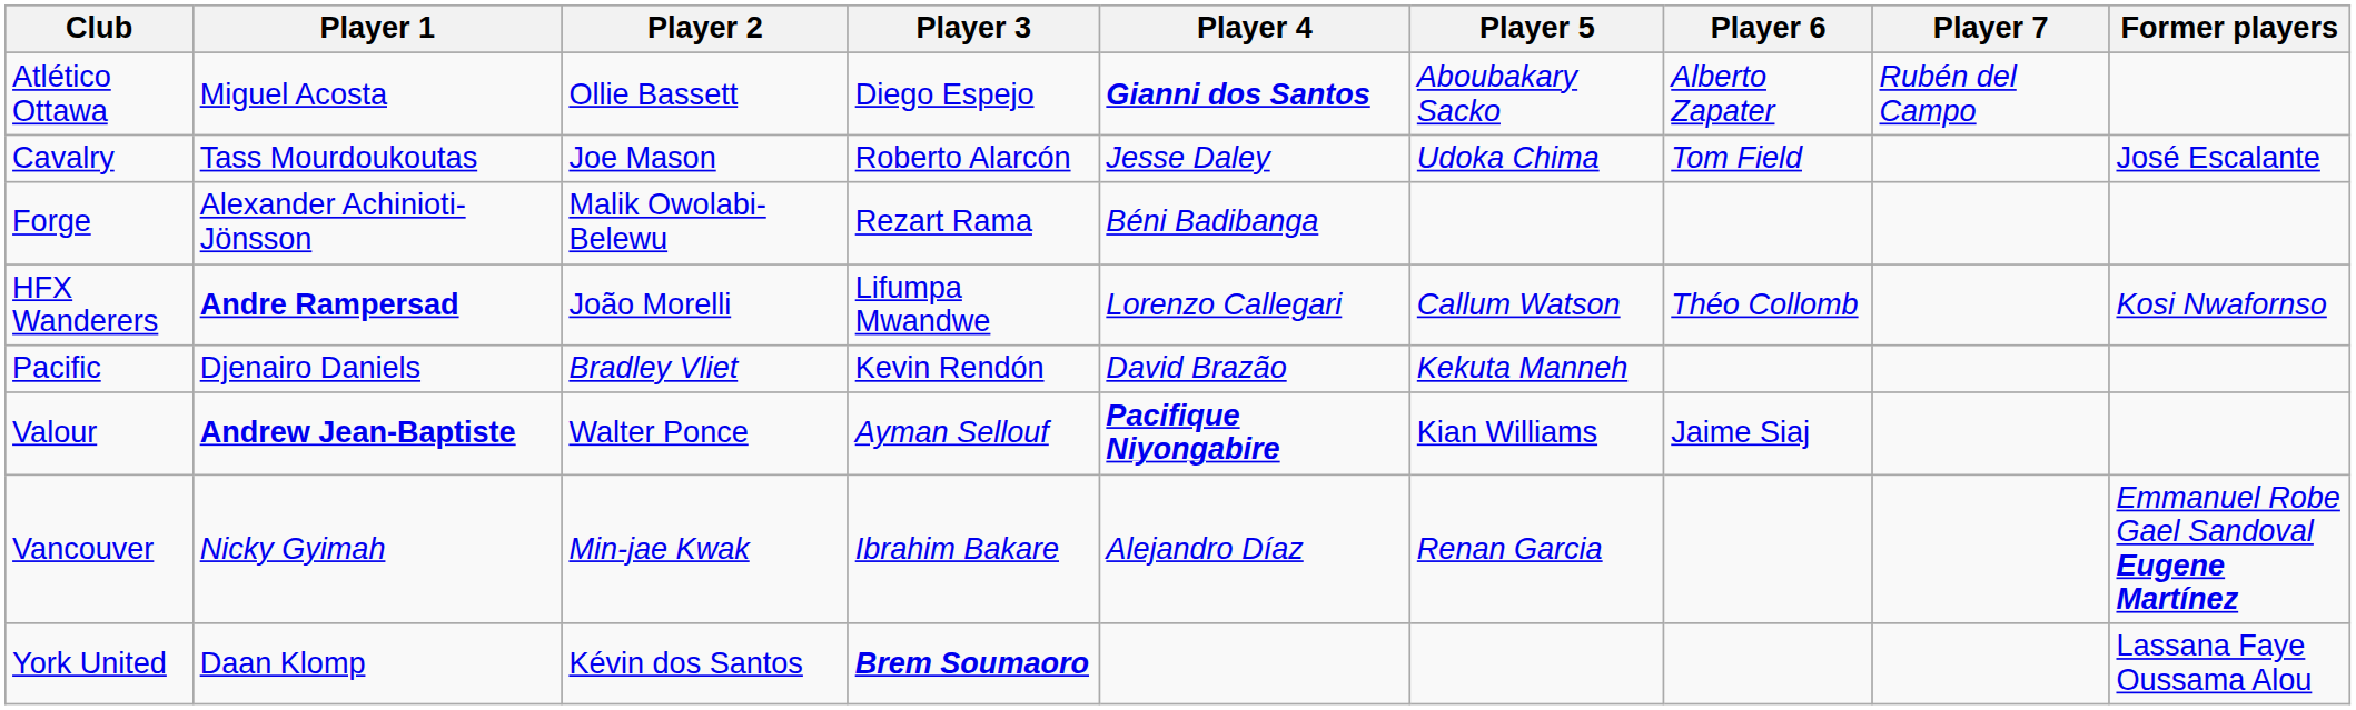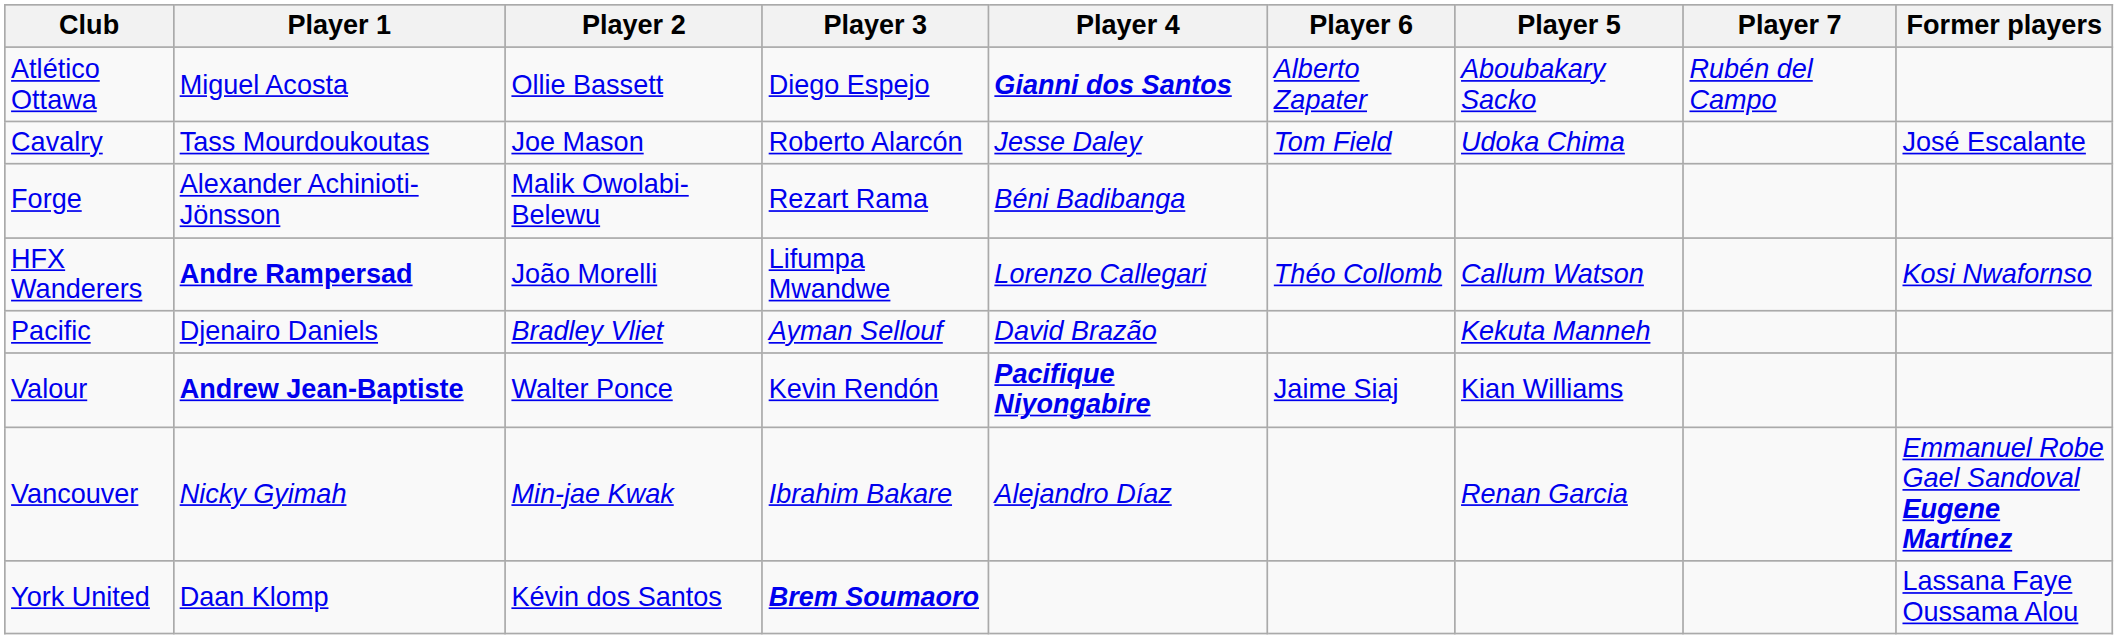 <table class="wikitable">
 <tr>
 <th style="width:8%">Club</th>
 <th>Player 1</th>
 <th>Player 2</th>
 <th>Player 3</th>
 <th>Player 4</th>
+<th>Player 6</th>
 <th>Player 5</th>
-<th>Player 6</th>
 <th>Player 7</th>
 <th>Former players</th>
 </tr>
 <tr>
 <td><a href='#'>Atlético Ottawa</a></td>
 <td> <a href='#'>Miguel Acosta</a></td>
 <td> <a href='#'>Ollie Bassett</a></td>
 <td> <a href='#'>Diego Espejo</a></td>
 <td> <strong><em><a href='#'>Gianni dos Santos</a></em></strong></td>
+<td> <em><a href='#'>Alberto Zapater</a></em></td>
 <td> <em><a href='#'>Aboubakary Sacko</a></em></td>
-<td> <em><a href='#'>Alberto Zapater</a></em></td>
 <td> <em><a href='#'>Rubén del Campo</a></em></td>
 <td></td>
 </tr>
 <tr>
 <td><a href='#'>Cavalry</a></td>
 <td> <a href='#'>Tass Mourdoukoutas</a></td>
 <td> <a href='#'>Joe Mason</a></td>
 <td> <a href='#'>Roberto Alarcón</a></td>
 <td><em> <a href='#'>Jesse Daley</a></em></td>
+<td><em> <a href='#'>Tom Field</a></em></td>
 <td><em> <a href='#'>Udoka Chima</a></em></td>
-<td><em> <a href='#'>Tom Field</a></em></td>
 <td></td>
 <td> <a href='#'>José Escalante</a></td>
 </tr>
 <tr>
 <td><a href='#'>Forge</a></td>
 <td> <a href='#'>Alexander Achinioti-Jönsson</a></td>
 <td> <a href='#'>Malik Owolabi-Belewu</a></td>
 <td> <a href='#'>Rezart Rama</a></td>
 <td> <em><a href='#'>Béni Badibanga</a></em></td>
 <td></td>
 <td></td>
 <td></td>
 <td></td>
 </tr>
 <tr>
 <td><a href='#'>HFX Wanderers</a></td>
 <td> <strong><a href='#'>Andre Rampersad</a></strong></td>
 <td> <a href='#'>João Morelli</a></td>
 <td> <a href='#'>Lifumpa Mwandwe</a></td>
 <td><em> <a href='#'>Lorenzo Callegari</a></em></td>
+<td><em> <a href='#'>Théo Collomb</a></em></td>
 <td><em> <a href='#'>Callum Watson</a></em></td>
-<td><em> <a href='#'>Théo Collomb</a></em></td>
 <td></td>
 <td><em> <a href='#'>Kosi Nwafornso</a></em></td>
 </tr>
 <tr>
 <td><a href='#'>Pacific</a></td>
 <td> <a href='#'>Djenairo Daniels</a></td>
 <td><em> <a href='#'>Bradley Vliet</a></em></td>
-<td> <a href='#'>Kevin Rendón</a></td>
+<td><em> <a href='#'>Ayman Sellouf</a></em></td>
 <td><em> <a href='#'>David Brazão</a></em></td>
+<td></td>
 <td><em> <a href='#'>Kekuta Manneh</a></em></td>
-<td></td>
 <td></td>
 <td></td>
 </tr>
 <tr>
 <td><a href='#'>Valour</a></td>
 <td> <strong><a href='#'>Andrew Jean-Baptiste</a></strong></td>
 <td> <a href='#'>Walter Ponce</a></td>
-<td><em> <a href='#'>Ayman Sellouf</a></em></td>
+<td> <a href='#'>Kevin Rendón</a></td>
 <td><em> <strong><a href='#'>Pacifique Niyongabire</a><strong><em></td>
+<td></em> </strong><a href='#'>Jaime Siaj</a></em></strong></td>
 <td></em> <a href='#'>Kian Williams</a><em></td>
-<td></em> </strong><a href='#'>Jaime Siaj</a></em></strong></td>
 <td></td>
 <td></td>
 </tr>
 <tr>
 <td><a href='#'>Vancouver</a></td>
 <td><em> <a href='#'>Nicky Gyimah</a></em></td>
 <td><em> <a href='#'>Min-jae Kwak</a></em></td>
 <td><em> <a href='#'>Ibrahim Bakare</a></em></td>
 <td><em> <a href='#'>Alejandro Díaz</a></em></td>
+<td></td>
 <td><em> <a href='#'>Renan Garcia</a></em></td>
-<td></td>
 <td></td>
 <td><em> <a href='#'>Emmanuel Robe</a></em><br><em> <a href='#'>Gael Sandoval</a></em><br><em> <a href='#'><strong>Eugene Martínez</strong></a></em></td>
 </tr>
 <tr>
 <td><a href='#'>York United</a></td>
 <td> <a href='#'>Daan Klomp</a></td>
 <td> <a href='#'>Kévin dos Santos</a></td>
 <td><em> <strong><a href='#'>Brem Soumaoro</a><strong><em></td>
 <td></td>
 <td></td>
 <td></td>
 <td></td>
 <td></em> <a href='#'>Lassana Faye</a><em><br></em> <a href='#'>Oussama Alou</a><em></td>
 </tr>
 </table>
